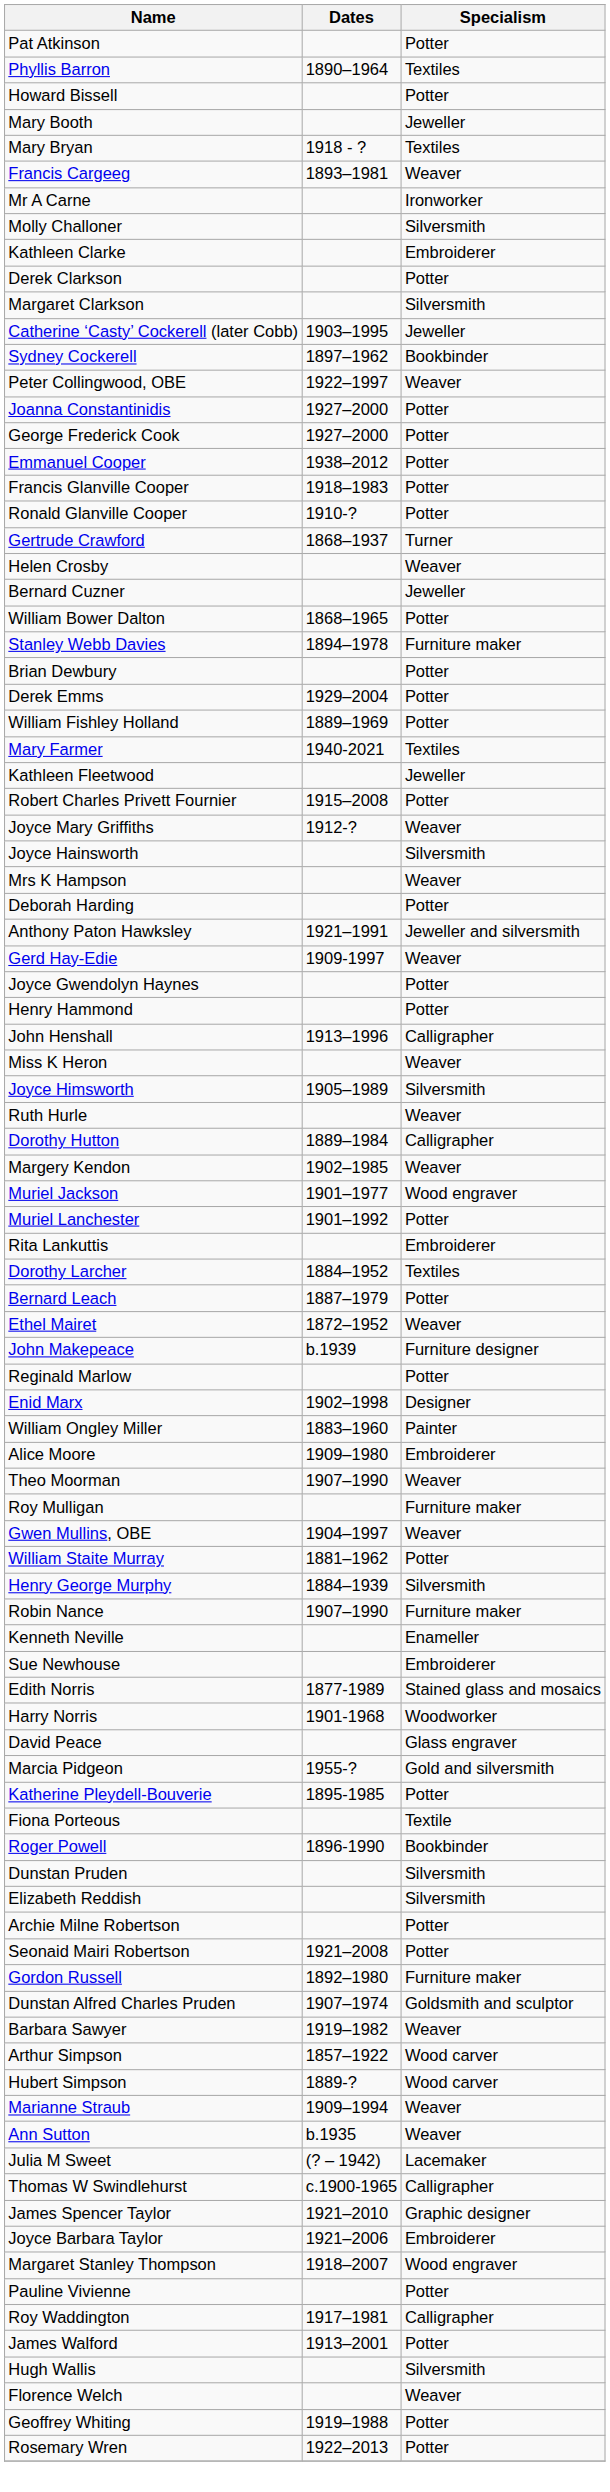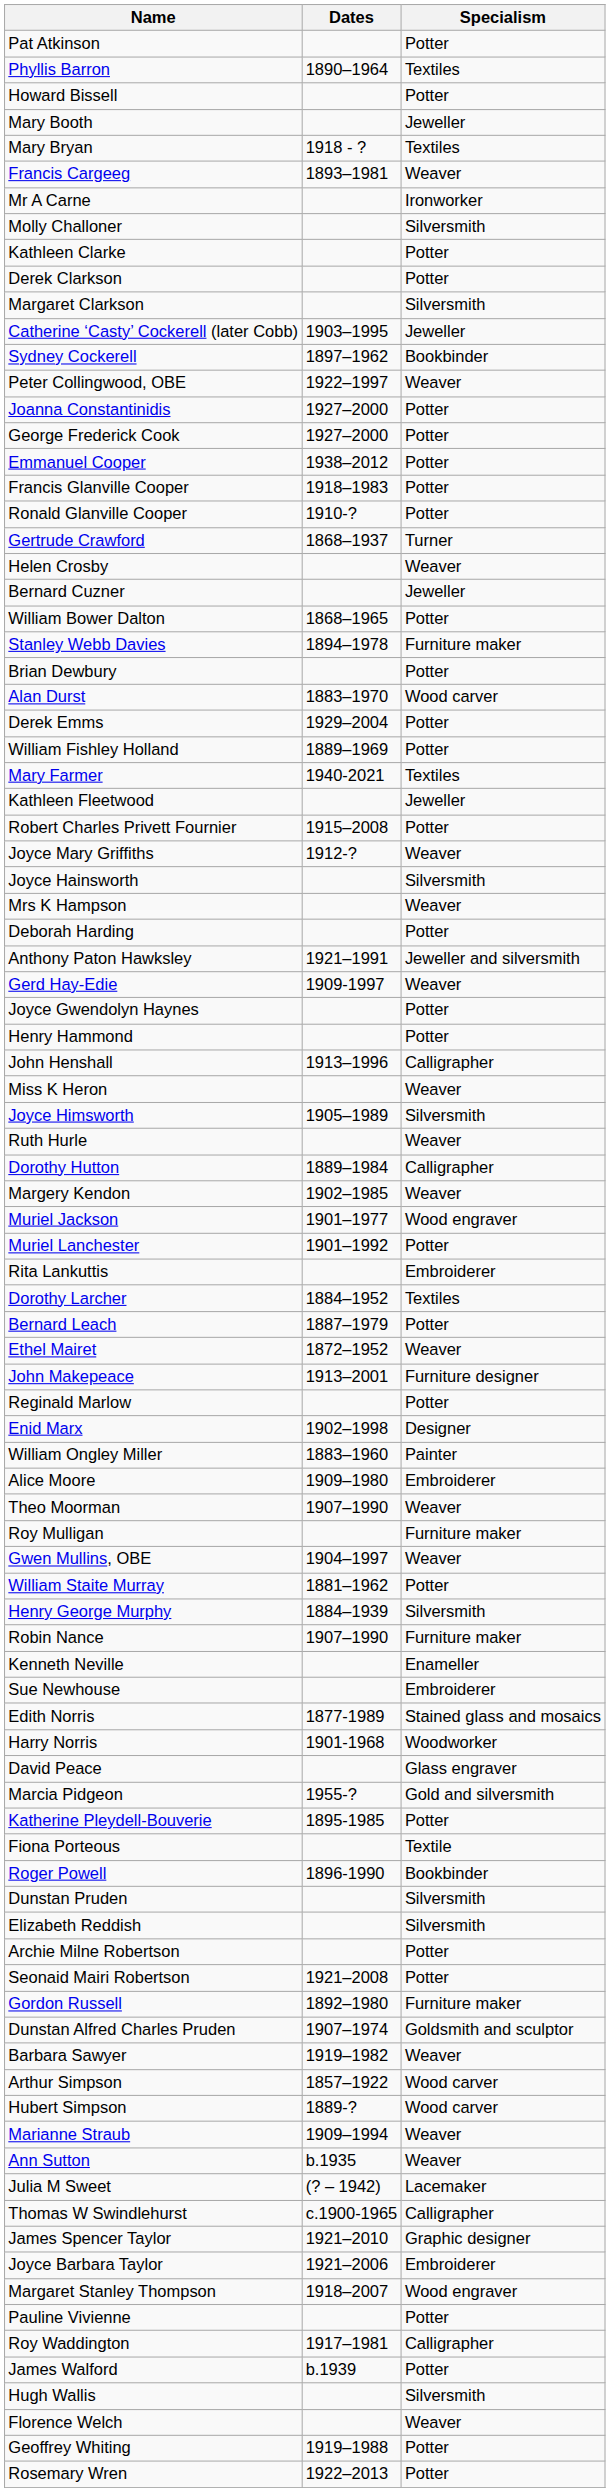 <table class="wikitable sortable" style=text-align:left>
 <tr>
 <th scope="col">Name</th>
 <th scope="col">Dates</th>
 <th scope="col">Specialism</th>
 </tr>
 <tr>
 <td>Pat Atkinson</td>
 <td></td>
 <td>Potter</td>
 </tr>
 <tr>
 <td><a href='#'>Phyllis Barron</a></td>
 <td>1890–1964</td>
 <td>Textiles</td>
 </tr>
 <tr>
 <td>Howard Bissell</td>
 <td></td>
 <td>Potter</td>
 </tr>
 <tr>
 <td>Mary Booth</td>
 <td></td>
 <td>Jeweller</td>
 </tr>
 <tr>
 <td>Mary Bryan</td>
 <td>1918 - ?</td>
 <td>Textiles</td>
 </tr>
 <tr>
 <td><a href='#'>Francis Cargeeg</a></td>
 <td>1893–1981</td>
 <td>Weaver</td>
 </tr>
 <tr>
 <td>Mr A Carne</td>
 <td></td>
 <td>Ironworker</td>
 </tr>
 <tr>
 <td>Molly Challoner</td>
 <td></td>
 <td>Silversmith</td>
 </tr>
 <tr>
 <td>Kathleen Clarke</td>
 <td></td>
-<td>Embroiderer</td>
+<td>Potter</td>
 </tr>
 <tr>
 <td>Derek Clarkson</td>
 <td></td>
 <td>Potter</td>
 </tr>
 <tr>
 <td>Margaret Clarkson</td>
 <td></td>
 <td>Silversmith</td>
 </tr>
 <tr>
 <td><a href='#'>Catherine ‘Casty’ Cockerell</a> (later Cobb) </td>
 <td>1903–1995</td>
 <td>Jeweller</td>
 </tr>
 <tr>
 <td><a href='#'>Sydney Cockerell</a></td>
 <td>1897–1962</td>
 <td>Bookbinder</td>
 </tr>
 <tr>
 <td>Peter Collingwood, OBE</td>
 <td>1922–1997</td>
 <td>Weaver</td>
 </tr>
 <tr>
 <td><a href='#'>Joanna Constantinidis</a></td>
 <td>1927–2000</td>
 <td>Potter</td>
 </tr>
 <tr>
 <td>George Frederick Cook</td>
 <td>1927–2000</td>
 <td>Potter</td>
 </tr>
 <tr>
 <td><a href='#'>Emmanuel Cooper</a></td>
 <td>1938–2012</td>
 <td>Potter</td>
 </tr>
 <tr>
 <td>Francis Glanville Cooper</td>
 <td>1918–1983</td>
 <td>Potter</td>
 </tr>
 <tr>
 <td>Ronald Glanville Cooper</td>
 <td>1910-?</td>
 <td>Potter</td>
 </tr>
 <tr>
 <td><a href='#'>Gertrude Crawford</a></td>
 <td>1868–1937</td>
 <td>Turner</td>
 </tr>
 <tr>
 <td>Helen Crosby</td>
 <td></td>
 <td>Weaver</td>
 </tr>
 <tr>
 <td>Bernard Cuzner</td>
 <td></td>
 <td>Jeweller</td>
 </tr>
 <tr>
 <td>William Bower Dalton</td>
 <td>1868–1965</td>
 <td>Potter</td>
 </tr>
 <tr>
 <td><a href='#'>Stanley Webb Davies</a></td>
 <td>1894–1978</td>
 <td>Furniture maker</td>
 </tr>
 <tr>
 <td>Brian Dewbury</td>
 <td></td>
 <td>Potter</td>
+</tr>
+<tr>
+<td><a href='#'>Alan Durst</a></td>
+<td>1883–1970</td>
+<td>Wood carver</td>
 </tr>
 <tr>
 <td>Derek Emms</td>
 <td>1929–2004</td>
 <td>Potter</td>
 </tr>
 <tr>
 <td>William Fishley Holland</td>
 <td>1889–1969</td>
 <td>Potter</td>
 </tr>
 <tr>
 <td><a href='#'>Mary Farmer</a></td>
 <td>1940-2021</td>
 <td>Textiles</td>
 </tr>
 <tr>
 <td>Kathleen Fleetwood</td>
 <td></td>
 <td>Jeweller</td>
 </tr>
 <tr>
 <td>Robert Charles Privett Fournier</td>
 <td>1915–2008</td>
 <td>Potter</td>
 </tr>
 <tr>
 <td>Joyce Mary Griffiths</td>
 <td>1912-?</td>
 <td>Weaver</td>
 </tr>
 <tr>
 <td>Joyce Hainsworth</td>
 <td></td>
 <td>Silversmith</td>
 </tr>
 <tr>
 <td>Mrs K Hampson</td>
 <td></td>
 <td>Weaver</td>
 </tr>
 <tr>
 <td>Deborah Harding</td>
 <td></td>
 <td>Potter</td>
 </tr>
 <tr>
 <td>Anthony Paton Hawksley</td>
 <td>1921–1991</td>
 <td>Jeweller and silversmith</td>
 </tr>
 <tr>
 <td><a href='#'>Gerd Hay-Edie</a></td>
 <td>1909-1997</td>
 <td>Weaver</td>
 </tr>
 <tr>
 <td>Joyce Gwendolyn Haynes</td>
 <td></td>
 <td>Potter</td>
 </tr>
 <tr>
 <td>Henry Hammond</td>
 <td></td>
 <td>Potter</td>
 </tr>
 <tr>
 <td>John Henshall</td>
 <td>1913–1996</td>
 <td>Calligrapher</td>
 </tr>
 <tr>
 <td>Miss K Heron</td>
 <td></td>
 <td>Weaver</td>
 </tr>
 <tr>
 <td><a href='#'>Joyce Himsworth</a></td>
 <td>1905–1989</td>
 <td>Silversmith</td>
 </tr>
 <tr>
 <td>Ruth Hurle</td>
 <td></td>
 <td>Weaver</td>
 </tr>
 <tr>
 <td><a href='#'>Dorothy Hutton</a></td>
 <td>1889–1984</td>
 <td>Calligrapher</td>
 </tr>
 <tr>
 <td>Margery Kendon</td>
 <td>1902–1985</td>
 <td>Weaver</td>
 </tr>
 <tr>
 <td><a href='#'>Muriel Jackson</a></td>
 <td>1901–1977</td>
 <td>Wood engraver</td>
 </tr>
 <tr>
 <td><a href='#'>Muriel Lanchester</a></td>
 <td>1901–1992</td>
 <td>Potter</td>
 </tr>
 <tr>
 <td>Rita Lankuttis</td>
 <td></td>
 <td>Embroiderer</td>
 </tr>
 <tr>
 <td><a href='#'>Dorothy Larcher</a></td>
 <td>1884–1952</td>
 <td>Textiles</td>
 </tr>
 <tr>
 <td><a href='#'>Bernard Leach</a></td>
 <td>1887–1979</td>
 <td>Potter</td>
 </tr>
 <tr>
 <td><a href='#'>Ethel Mairet</a></td>
 <td>1872–1952</td>
 <td>Weaver</td>
 </tr>
 <tr>
 <td><a href='#'>John Makepeace</a></td>
-<td>b.1939</td>
+<td>1913–2001</td>
 <td>Furniture designer</td>
 </tr>
 <tr>
 <td>Reginald Marlow</td>
 <td></td>
 <td>Potter</td>
 </tr>
 <tr>
 <td><a href='#'>Enid Marx</a></td>
 <td>1902–1998</td>
 <td>Designer</td>
 </tr>
 <tr>
 <td>William Ongley Miller</td>
 <td>1883–1960</td>
 <td>Painter</td>
 </tr>
 <tr>
 <td>Alice Moore</td>
 <td>1909–1980</td>
 <td>Embroiderer</td>
 </tr>
 <tr>
 <td>Theo Moorman</td>
 <td>1907–1990</td>
 <td>Weaver</td>
 </tr>
 <tr>
 <td>Roy Mulligan</td>
 <td></td>
 <td>Furniture maker</td>
 </tr>
 <tr>
 <td><a href='#'>Gwen Mullins</a>, OBE</td>
 <td>1904–1997</td>
 <td>Weaver</td>
 </tr>
 <tr>
 <td><a href='#'>William Staite Murray</a></td>
 <td>1881–1962</td>
 <td>Potter</td>
 </tr>
 <tr>
 <td><a href='#'>Henry George Murphy</a></td>
 <td>1884–1939</td>
 <td>Silversmith</td>
 </tr>
 <tr>
 <td>Robin Nance</td>
 <td>1907–1990</td>
 <td>Furniture maker</td>
 </tr>
 <tr>
 <td>Kenneth Neville</td>
 <td></td>
 <td>Enameller</td>
 </tr>
 <tr>
 <td>Sue Newhouse</td>
 <td></td>
 <td>Embroiderer</td>
 </tr>
 <tr>
 <td>Edith Norris</td>
 <td>1877-1989</td>
 <td>Stained glass and mosaics</td>
 </tr>
 <tr>
 <td>Harry Norris</td>
 <td>1901-1968</td>
 <td>Woodworker</td>
 </tr>
 <tr>
 <td>David Peace</td>
 <td></td>
 <td>Glass engraver</td>
 </tr>
 <tr>
 <td>Marcia Pidgeon</td>
 <td>1955-?</td>
 <td>Gold and silversmith</td>
 </tr>
 <tr>
 <td><a href='#'>Katherine Pleydell-Bouverie</a></td>
 <td>1895-1985</td>
 <td>Potter</td>
 </tr>
 <tr>
 <td>Fiona Porteous</td>
 <td></td>
 <td>Textile</td>
 </tr>
 <tr>
 <td><a href='#'>Roger Powell</a></td>
 <td>1896-1990</td>
 <td>Bookbinder</td>
 </tr>
 <tr>
 <td>Dunstan Pruden</td>
 <td></td>
 <td>Silversmith</td>
 </tr>
 <tr>
 <td>Elizabeth Reddish</td>
 <td></td>
 <td>Silversmith</td>
 </tr>
 <tr>
 <td>Archie Milne Robertson</td>
 <td></td>
 <td>Potter</td>
 </tr>
 <tr>
 <td>Seonaid Mairi Robertson</td>
 <td>1921–2008</td>
 <td>Potter</td>
 </tr>
 <tr>
 <td><a href='#'>Gordon Russell</a></td>
 <td>1892–1980</td>
 <td>Furniture maker</td>
 </tr>
 <tr>
 <td>Dunstan Alfred Charles Pruden</td>
 <td>1907–1974</td>
 <td>Goldsmith and sculptor</td>
 </tr>
 <tr>
 <td>Barbara Sawyer</td>
 <td>1919–1982</td>
 <td>Weaver</td>
 </tr>
 <tr>
 <td>Arthur Simpson</td>
 <td>1857–1922</td>
 <td>Wood carver</td>
 </tr>
 <tr>
 <td>Hubert Simpson</td>
 <td>1889-?</td>
 <td>Wood carver</td>
 </tr>
 <tr>
 <td><a href='#'>Marianne Straub</a></td>
 <td>1909–1994</td>
 <td>Weaver</td>
 </tr>
 <tr>
 <td><a href='#'>Ann Sutton</a></td>
 <td>b.1935</td>
 <td>Weaver</td>
 </tr>
 <tr>
 <td>Julia M Sweet</td>
 <td>(? – 1942)</td>
 <td>Lacemaker</td>
 </tr>
 <tr>
 <td>Thomas W Swindlehurst</td>
 <td>c.1900-1965</td>
 <td>Calligrapher</td>
 </tr>
 <tr>
 <td>James Spencer Taylor</td>
 <td>1921–2010</td>
 <td>Graphic designer</td>
 </tr>
 <tr>
 <td>Joyce Barbara Taylor</td>
 <td>1921–2006</td>
 <td>Embroiderer</td>
 </tr>
 <tr>
 <td>Margaret Stanley Thompson</td>
 <td>1918–2007</td>
 <td>Wood engraver</td>
 </tr>
 <tr>
 <td>Pauline Vivienne</td>
 <td></td>
 <td>Potter</td>
 </tr>
 <tr>
 <td>Roy Waddington</td>
 <td>1917–1981</td>
 <td>Calligrapher</td>
 </tr>
 <tr>
 <td>James Walford</td>
-<td>1913–2001</td>
+<td>b.1939</td>
 <td>Potter</td>
 </tr>
 <tr>
 <td>Hugh Wallis</td>
 <td></td>
 <td>Silversmith</td>
 </tr>
 <tr>
 <td>Florence Welch</td>
 <td></td>
 <td>Weaver</td>
 </tr>
 <tr>
 <td>Geoffrey Whiting</td>
 <td>1919–1988</td>
 <td>Potter</td>
 </tr>
 <tr>
 <td>Rosemary Wren</td>
 <td>1922–2013</td>
 <td>Potter</td>
 </tr>
 <tr>
 </tr>
 </table>
